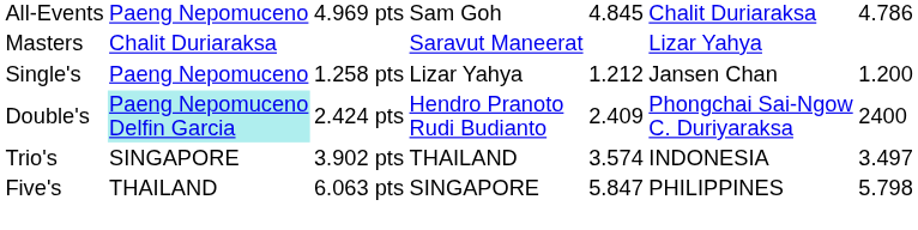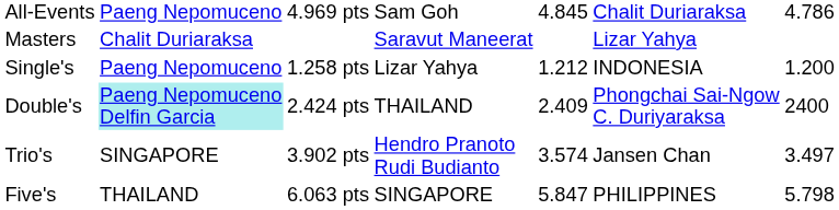 <table>
 <tr>
 <td>All-Events</td>
 <td> <a href='#'>Paeng Nepomuceno</a></td>
 <td>4.969 pts</td>
 <td> Sam Goh</td>
 <td>4.845</td>
 <td> <a href='#'>Chalit Duriaraksa</a></td>
 <td>4.786</td>
 </tr>
 <tr>
 <td>Masters</td>
 <td> <a href='#'>Chalit Duriaraksa</a></td>
 <td></td>
 <td> <a href='#'>Saravut Maneerat</a></td>
 <td></td>
 <td> <a href='#'>Lizar Yahya</a></td>
 <td></td>
 </tr>
 <tr>
 <td>Single's</td>
 <td> <a href='#'>Paeng Nepomuceno</a></td>
 <td>1.258 pts</td>
 <td> Lizar Yahya</td>
 <td>1.212</td>
-<td> Jansen Chan</td>
+<td> INDONESIA</td>
 <td>1.200</td>
 </tr>
 <tr>
 <td>Double's</td>
 <td style="background: paleturquoise;"> <a href='#'>Paeng Nepomuceno</a> <br> <a href='#'>Delfin Garcia</a></td>
 <td>2.424 pts</td>
-<td> <a href='#'>Hendro Pranoto</a> <br> <a href='#'>Rudi Budianto</a></td>
+<td> THAILAND</td>
 <td>2.409</td>
 <td> <a href='#'>Phongchai Sai-Ngow</a> <br> <a href='#'>C. Duriyaraksa</a></td>
 <td>2400</td>
 </tr>
 <tr>
 <td>Trio's</td>
 <td> SINGAPORE</td>
 <td>3.902 pts</td>
-<td> THAILAND</td>
+<td> <a href='#'>Hendro Pranoto</a> <br> <a href='#'>Rudi Budianto</a></td>
 <td>3.574</td>
-<td> INDONESIA</td>
+<td> Jansen Chan</td>
 <td>3.497</td>
 </tr>
 <tr>
 <td>Five's</td>
 <td> THAILAND</td>
 <td>6.063 pts</td>
 <td> SINGAPORE</td>
 <td>5.847</td>
 <td> PHILIPPINES</td>
 <td>5.798</td>
 </tr>
 </table>
